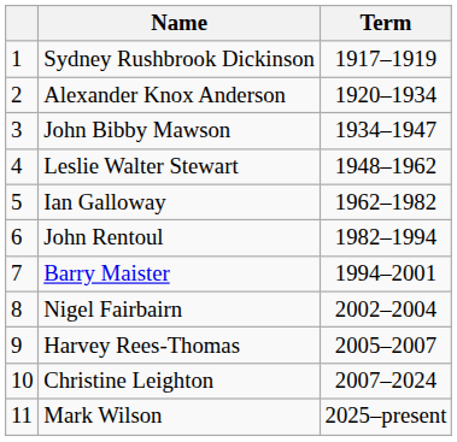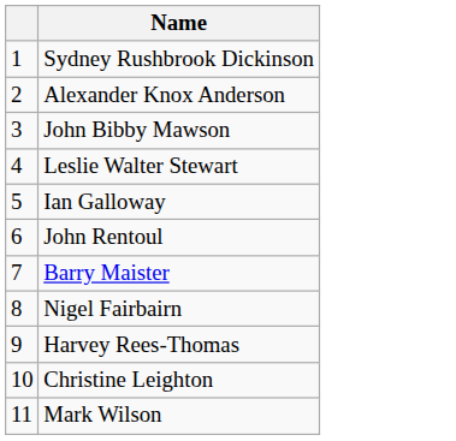 <table class="wikitable">
 <tr>
 <th></th>
 <th>Name</th>
-<th>Term</th>
 </tr>
 <tr>
 <td>1</td>
 <td>Sydney Rushbrook Dickinson</td>
-<td align=center>1917–1919</td>
 </tr>
 <tr>
 <td>2</td>
 <td>Alexander Knox Anderson</td>
-<td align=center>1920–1934</td>
 </tr>
 <tr>
 <td>3</td>
 <td>John Bibby Mawson</td>
-<td align=center>1934–1947</td>
 </tr>
 <tr>
 <td>4</td>
 <td>Leslie Walter Stewart</td>
-<td align=center>1948–1962</td>
 </tr>
 <tr>
 <td>5</td>
 <td>Ian Galloway</td>
-<td align=center>1962–1982</td>
 </tr>
 <tr>
 <td>6</td>
 <td>John Rentoul</td>
-<td align=center>1982–1994</td>
 </tr>
 <tr>
 <td>7</td>
 <td><a href='#'>Barry Maister</a></td>
-<td align=center>1994–2001</td>
 </tr>
 <tr>
 <td>8</td>
 <td>Nigel Fairbairn</td>
-<td align=center>2002–2004</td>
 </tr>
 <tr>
 <td>9</td>
 <td>Harvey Rees-Thomas</td>
-<td align=center>2005–2007</td>
 </tr>
 <tr>
 <td>10</td>
 <td>Christine Leighton</td>
-<td align=center>2007–2024</td>
 </tr>
 <tr>
 <td>11</td>
 <td>Mark Wilson</td>
-<td align=center>2025–present</td>
 </tr>
 </table>
